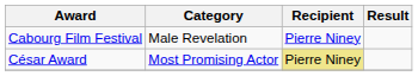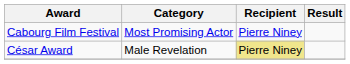 <table class="wikitable">
 <tr>
 <th>Award</th>
 <th>Category</th>
 <th>Recipient</th>
 <th>Result</th>
 </tr>
 <tr>
 <td><a href='#'>Cabourg Film Festival</a></td>
-<td>Male Revelation</td>
+<td><a href='#'>Most Promising Actor</a></td>
 <td><a href='#'>Pierre Niney</a></td>
 <td></td>
 </tr>
 <tr>
 <td><a href='#'>César Award</a></td>
-<td><a href='#'>Most Promising Actor</a></td>
+<td>Male Revelation</td>
 <td style="background: khaki;">Pierre Niney</td>
 <td></td>
 </tr>
 <tr>
 </tr>
 </table>
